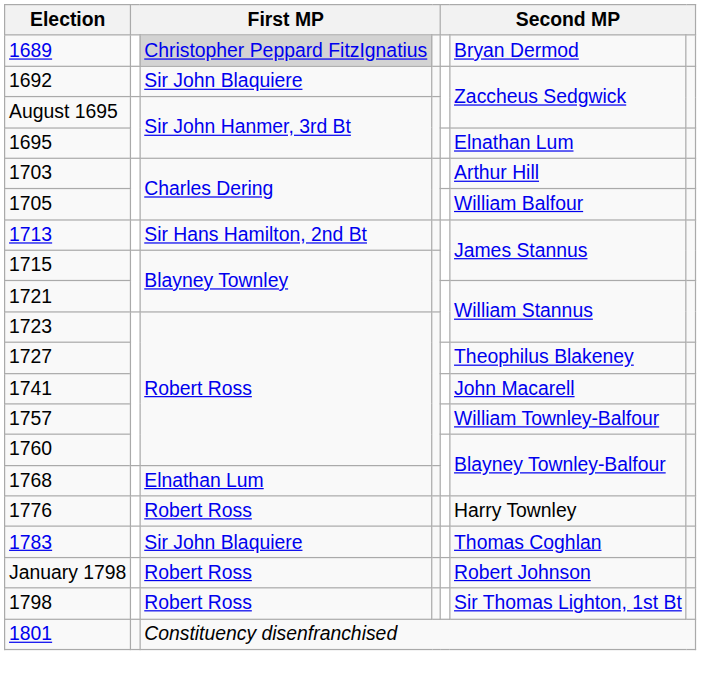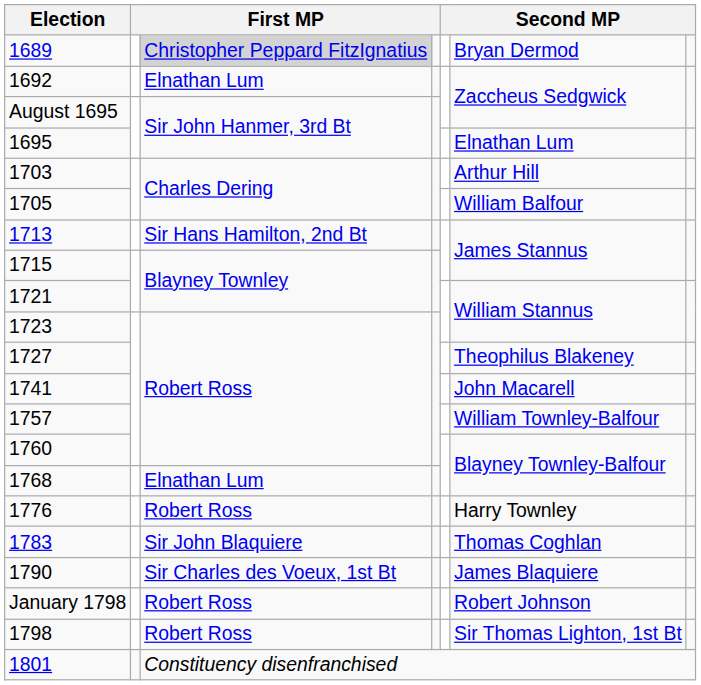 <table class="wikitable">
 <tr>
 <th>Election</th>
 <th colspan=3>First MP</th>
 <th colspan=3>Second MP</th>
 </tr>
 <tr>
 <td><a href='#'>1689</a></td>
 <td style="background-color: white"></td>
 <td style="background: lightgrey;"><a href='#'>Christopher Peppard FitzIgnatius</a></td>
 <td></td>
 <td style="background-color: white"></td>
 <td><a href='#'>Bryan Dermod</a></td>
 <td></td>
 </tr>
 <tr>
 <td>1692</td>
 <td style="background-color: white"></td>
-<td><a href='#'>Sir John Blaquiere</a>  </td>
+<td><a href='#'>Elnathan Lum</a></td>
 <td></td>
 <td rowspan="2" style="background-color: white"></td>
 <td rowspan="2"><a href='#'>Zaccheus Sedgwick</a></td>
 <td rowspan="2"></td>
 </tr>
 <tr>
 <td>August 1695</td>
 <td rowspan="2" style="background-color: white"></td>
 <td rowspan="2"><a href='#'>Sir John Hanmer, 3rd Bt</a></td>
 <td rowspan="2"></td>
 </tr>
 <tr>
 <td>1695</td>
 <td style="background-color: white"></td>
 <td><a href='#'>Elnathan Lum</a></td>
 <td></td>
 </tr>
 <tr>
 <td>1703</td>
 <td rowspan="2" style="background-color: white"></td>
 <td rowspan="2"><a href='#'>Charles Dering</a></td>
 <td rowspan="2"></td>
 <td style="background-color: white"></td>
 <td><a href='#'>Arthur Hill</a></td>
 <td></td>
 </tr>
 <tr>
 <td>1705</td>
 <td style="background-color: white"></td>
 <td><a href='#'>William Balfour</a></td>
 <td></td>
 </tr>
 <tr>
 <td><a href='#'>1713</a></td>
 <td style="background-color: white"></td>
 <td><a href='#'>Sir Hans Hamilton, 2nd Bt</a></td>
 <td></td>
 <td rowspan="2" style="background-color: white"></td>
 <td rowspan="2"><a href='#'>James Stannus</a></td>
 <td rowspan="2"></td>
 </tr>
 <tr>
 <td>1715</td>
 <td rowspan="2" style="background-color: white"></td>
 <td rowspan="2"><a href='#'>Blayney Townley</a></td>
 <td rowspan="2"></td>
 </tr>
 <tr>
 <td>1721</td>
 <td rowspan="2" style="background-color: white"></td>
 <td rowspan="2"><a href='#'>William Stannus</a></td>
 <td rowspan="2"></td>
 </tr>
 <tr>
 <td>1723</td>
 <td rowspan="5" style="background-color: white"></td>
 <td rowspan="5"><a href='#'>Robert Ross</a></td>
 <td rowspan="5"></td>
 </tr>
 <tr>
 <td>1727</td>
 <td style="background-color: white"></td>
 <td><a href='#'>Theophilus Blakeney</a></td>
 <td></td>
 </tr>
 <tr>
 <td>1741</td>
 <td style="background-color: white"></td>
 <td><a href='#'>John Macarell</a></td>
 <td></td>
 </tr>
 <tr>
 <td>1757</td>
 <td style="background-color: white"></td>
 <td><a href='#'>William Townley-Balfour</a></td>
 <td></td>
 </tr>
 <tr>
 <td>1760</td>
 <td rowspan="2" style="background-color: white"></td>
 <td rowspan="2"><a href='#'>Blayney Townley-Balfour</a></td>
 <td rowspan="2"></td>
 </tr>
 <tr>
 <td>1768</td>
 <td style="background-color: white"></td>
 <td><a href='#'>Elnathan Lum</a></td>
 <td></td>
 </tr>
 <tr>
 <td>1776</td>
 <td style="background-color: white"></td>
 <td><a href='#'>Robert Ross</a></td>
 <td></td>
 <td style="background-color: white"></td>
 <td>Harry Townley</td>
 <td></td>
 </tr>
 <tr>
 <td><a href='#'>1783</a></td>
 <td style="background-color: white"></td>
 <td><a href='#'>Sir John Blaquiere</a>  </td>
 <td></td>
 <td style="background-color: white"></td>
 <td><a href='#'>Thomas Coghlan</a></td>
 <td></td>
 </tr>
 <tr>
+<td>1790</td>
+<td style="background-color: white"></td>
+<td><a href='#'>Sir Charles des Voeux, 1st Bt</a></td>
+<td></td>
+<td style="background-color: white"></td>
+<td><a href='#'>James Blaquiere</a></td>
+<td></td>
+</tr>
+<tr>
 <td>January 1798</td>
 <td style="background-color: white"></td>
 <td><a href='#'>Robert Ross</a></td>
 <td></td>
 <td style="background-color: white"></td>
 <td><a href='#'>Robert Johnson</a></td>
 <td></td>
 </tr>
 <tr>
 <td>1798</td>
 <td style="background-color: white"></td>
 <td><a href='#'>Robert Ross</a></td>
 <td></td>
 <td style="background-color: white"></td>
 <td><a href='#'>Sir Thomas Lighton, 1st Bt</a></td>
 <td></td>
 </tr>
 <tr>
 <td><a href='#'>1801</a></td>
 <td></td>
 <td colspan="5"><em>Constituency disenfranchised</em></td>
 </tr>
 </table>
